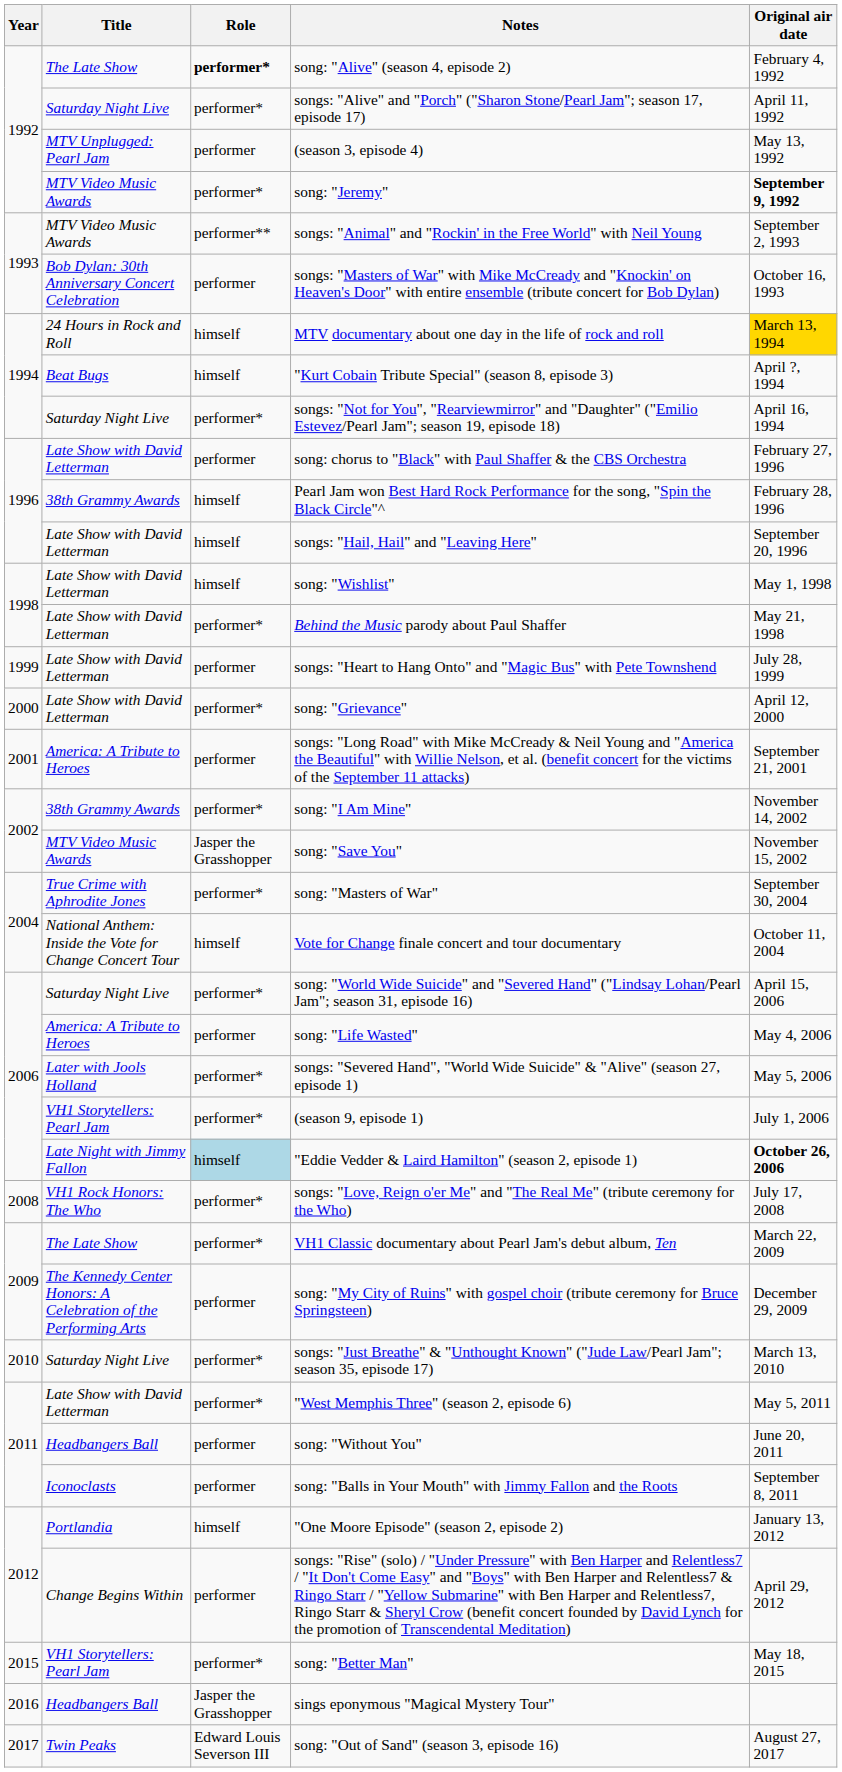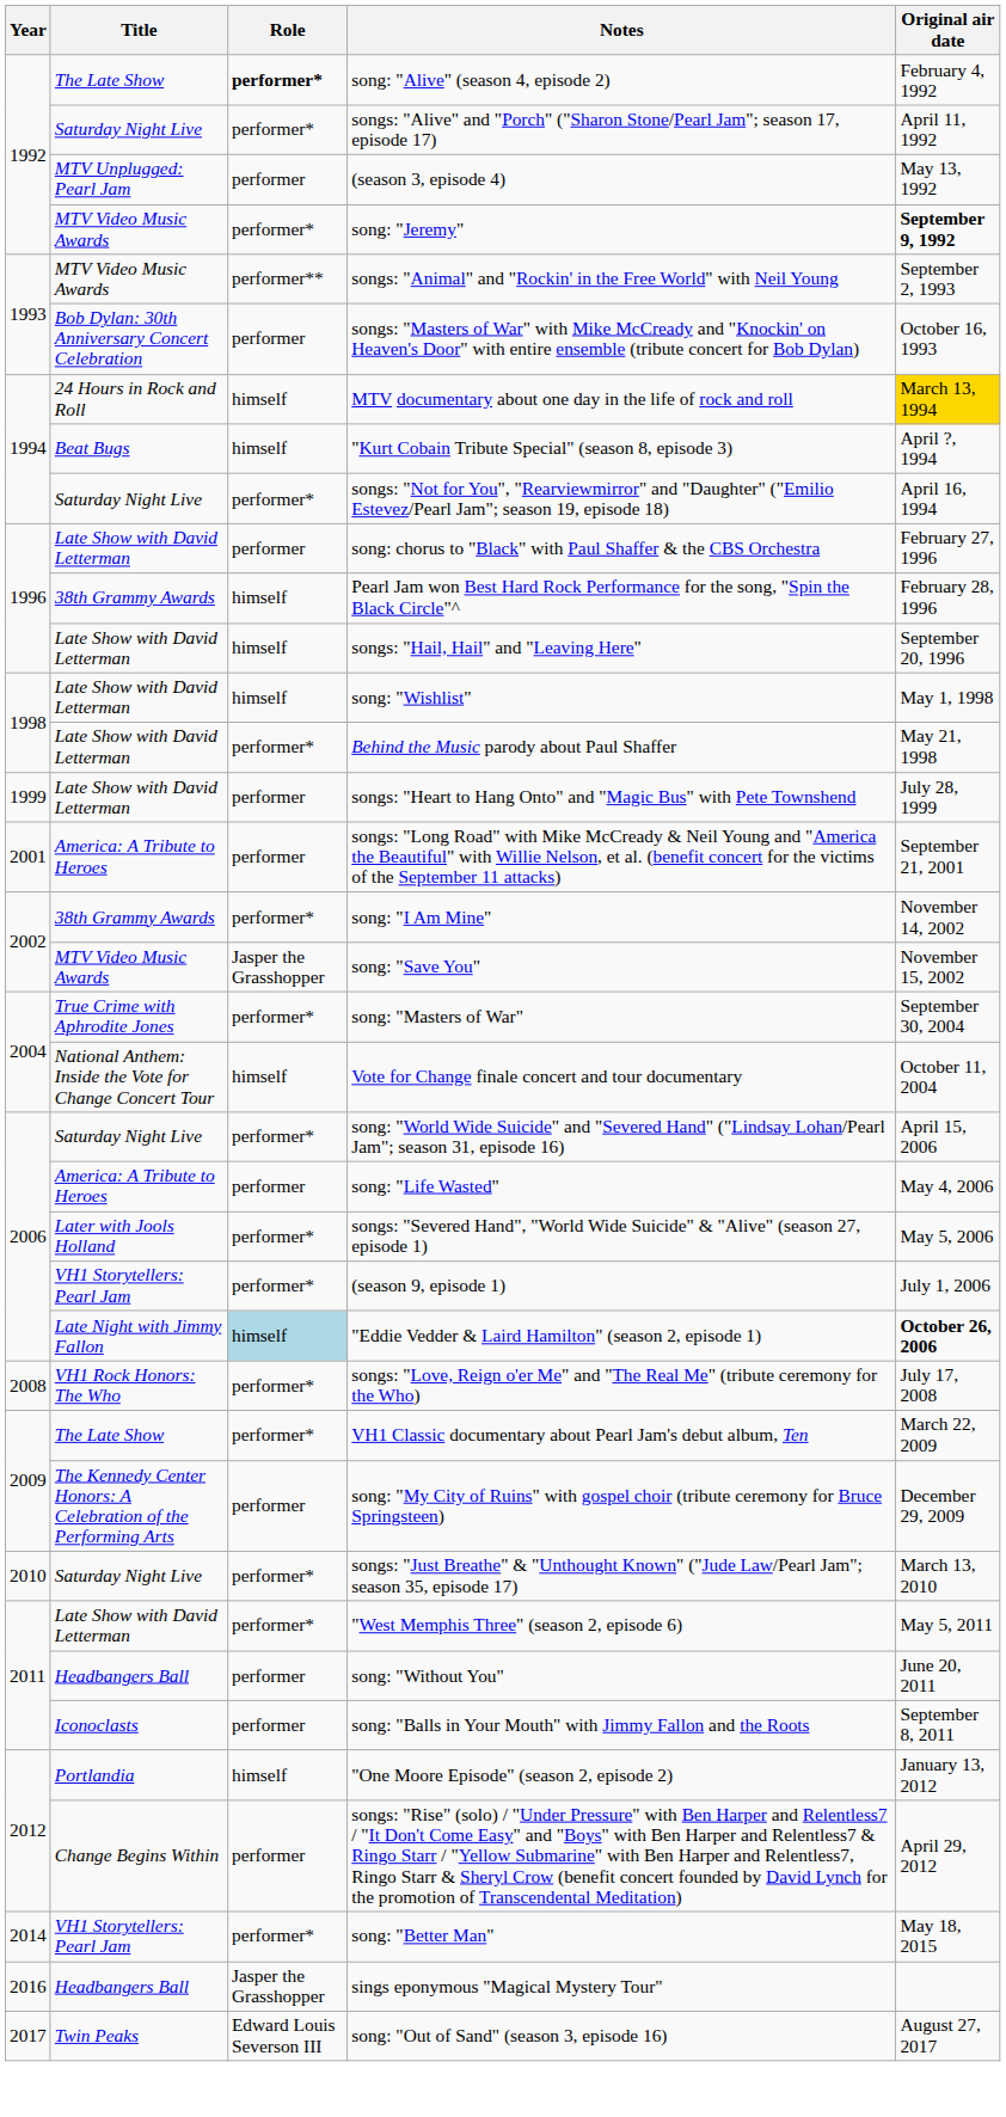 <table class="wikitable sortable">
 <tr>
 <th>Year</th>
 <th>Title</th>
 <th>Role</th>
 <th>Notes</th>
 <th>Original air date</th>
 </tr>
 <tr>
 <td rowspan="4">1992</td>
 <td><em><a href='#'>The Late Show</a></em></td>
 <td><strong>performer*</strong></td>
 <td>song: "<a href='#'>Alive</a>" (season 4, episode 2)</td>
 <td>February 4, 1992</td>
 </tr>
 <tr>
 <td><em><a href='#'>Saturday Night Live</a></em></td>
 <td>performer*</td>
 <td>songs: "Alive" and "<a href='#'>Porch</a>" ("<a href='#'>Sharon Stone</a>/<a href='#'>Pearl Jam</a>"; season 17, episode 17)</td>
 <td>April 11, 1992</td>
 </tr>
 <tr>
 <td><em><a href='#'>MTV Unplugged: Pearl Jam</a></em></td>
 <td>performer</td>
 <td>(season 3, episode 4)</td>
 <td>May 13, 1992</td>
 </tr>
 <tr>
 <td><em><a href='#'>MTV Video Music Awards</a></em></td>
 <td>performer*</td>
 <td>song: "<a href='#'>Jeremy</a>"</td>
 <td><strong>September 9, 1992</strong></td>
 </tr>
 <tr>
 <td rowspan="2">1993</td>
 <td><em>MTV Video Music Awards</em></td>
 <td>performer**</td>
 <td>songs: "<a href='#'>Animal</a>" and "<a href='#'>Rockin' in the Free World</a>" with <a href='#'>Neil Young</a></td>
 <td>September 2, 1993</td>
 </tr>
 <tr>
 <td><em><a href='#'>Bob Dylan: 30th Anniversary Concert Celebration</a></em></td>
 <td>performer</td>
 <td>songs: "<a href='#'>Masters of War</a>" with <a href='#'>Mike McCready</a> and "<a href='#'>Knockin' on Heaven's Door</a>" with entire <a href='#'>ensemble</a> (tribute concert for <a href='#'>Bob Dylan</a>)</td>
 <td>October 16, 1993</td>
 </tr>
 <tr>
 <td rowspan="3">1994</td>
 <td><em>24 Hours in Rock and Roll</em></td>
 <td>himself</td>
 <td><a href='#'>MTV</a> <a href='#'>documentary</a> about one day in the life of <a href='#'>rock and roll</a></td>
 <td style="background: gold;">March 13, 1994</td>
 </tr>
 <tr>
 <td><em><a href='#'>Beat Bugs</a></em></td>
 <td>himself</td>
 <td>"<a href='#'>Kurt Cobain</a> Tribute Special" (season 8, episode 3)</td>
 <td>April ?, 1994</td>
 </tr>
 <tr>
 <td><em>Saturday Night Live</em></td>
 <td>performer*</td>
 <td>songs: "<a href='#'>Not for You</a>", "<a href='#'>Rearviewmirror</a>" and "Daughter" ("<a href='#'>Emilio Estevez</a>/Pearl Jam"; season 19, episode 18)</td>
 <td>April 16, 1994</td>
 </tr>
 <tr>
 <td rowspan="3">1996</td>
 <td><em><a href='#'>Late Show with David Letterman</a></em></td>
 <td>performer</td>
 <td>song: chorus to "<a href='#'>Black</a>" with <a href='#'>Paul Shaffer</a> & the <a href='#'>CBS Orchestra</a></td>
 <td>February 27, 1996</td>
 </tr>
 <tr>
 <td><em><a href='#'>38th Grammy Awards</a></em></td>
 <td>himself</td>
 <td>Pearl Jam won <a href='#'>Best Hard Rock Performance</a> for the song, "<a href='#'>Spin the Black Circle</a>"^</td>
 <td>February 28, 1996</td>
 </tr>
 <tr>
 <td><em>Late Show with David Letterman</em></td>
 <td>himself</td>
 <td>songs: "<a href='#'>Hail, Hail</a>" and "<a href='#'>Leaving Here</a>"</td>
 <td>September 20, 1996</td>
 </tr>
 <tr>
 <td rowspan="2">1998</td>
 <td><em>Late Show with David Letterman</em></td>
 <td>himself</td>
 <td>song: "<a href='#'>Wishlist</a>"</td>
 <td>May 1, 1998</td>
 </tr>
 <tr>
 <td><em>Late Show with David Letterman</em></td>
 <td>performer*</td>
 <td><em><a href='#'>Behind the Music</a></em> parody about Paul Shaffer</td>
 <td>May 21, 1998</td>
 </tr>
 <tr>
 <td>1999</td>
 <td><em>Late Show with David Letterman</em></td>
 <td>performer</td>
 <td>songs: "Heart to Hang Onto" and "<a href='#'>Magic Bus</a>" with <a href='#'>Pete Townshend</a></td>
 <td>July 28, 1999</td>
-</tr>
-<tr>
-<td>2000</td>
-<td><em>Late Show with David Letterman</em></td>
-<td>performer*</td>
-<td>song: "<a href='#'>Grievance</a>"</td>
-<td>April 12, 2000</td>
 </tr>
 <tr>
 <td>2001</td>
 <td><em><a href='#'>America: A Tribute to Heroes</a></em></td>
 <td>performer</td>
 <td>songs: "Long Road" with Mike McCready & Neil Young and "<a href='#'>America the Beautiful</a>" with <a href='#'>Willie Nelson</a>, et al. (<a href='#'>benefit concert</a> for the victims of the <a href='#'>September 11 attacks</a>)</td>
 <td>September 21, 2001</td>
 </tr>
 <tr>
 <td rowspan="2">2002</td>
 <td><em><a href='#'>38th Grammy Awards</a></em></td>
 <td>performer*</td>
 <td>song: "<a href='#'>I Am Mine</a>"</td>
 <td>November 14, 2002</td>
 </tr>
 <tr>
 <td><em><a href='#'>MTV Video Music Awards</a></em></td>
 <td>Jasper the Grasshopper</td>
 <td>song: "<a href='#'>Save You</a>"</td>
 <td>November 15, 2002</td>
 </tr>
 <tr>
 <td rowspan="2">2004</td>
 <td><em><a href='#'>True Crime with Aphrodite Jones</a></em></td>
 <td>performer*</td>
 <td>song: "Masters of War"</td>
 <td>September 30, 2004</td>
 </tr>
 <tr>
 <td><em>National Anthem: Inside the Vote for Change Concert Tour</em></td>
 <td>himself</td>
 <td><a href='#'>Vote for Change</a> finale concert and tour documentary</td>
 <td>October 11, 2004</td>
 </tr>
 <tr>
 <td rowspan="5">2006</td>
 <td><em>Saturday Night Live</em></td>
 <td>performer*</td>
 <td>song: "<a href='#'>World Wide Suicide</a>" and "<a href='#'>Severed Hand</a>" ("<a href='#'>Lindsay Lohan</a>/Pearl Jam"; season 31, episode 16)</td>
 <td>April 15, 2006</td>
 </tr>
 <tr>
 <td><em><a href='#'>America: A Tribute to Heroes</a></em></td>
 <td>performer</td>
 <td>song: "<a href='#'>Life Wasted</a>"</td>
 <td>May 4, 2006</td>
 </tr>
 <tr>
 <td><em><a href='#'>Later with Jools Holland</a></em></td>
 <td>performer*</td>
 <td>songs: "Severed Hand", "World Wide Suicide" & "Alive" (season 27, episode 1)</td>
 <td>May 5, 2006</td>
 </tr>
 <tr>
 <td><em><a href='#'>VH1 Storytellers: Pearl Jam</a></em></td>
 <td>performer*</td>
 <td>(season 9, episode 1)</td>
 <td>July 1, 2006</td>
 </tr>
 <tr>
 <td><em><a href='#'>Late Night with Jimmy Fallon</a></em></td>
 <td style="background: lightblue;">himself</td>
 <td>"Eddie Vedder & <a href='#'>Laird Hamilton</a>" (season 2, episode 1)</td>
 <td><strong>October 26, 2006</strong></td>
 </tr>
 <tr>
 <td>2008</td>
 <td><em><a href='#'>VH1 Rock Honors: The Who</a></em></td>
 <td>performer*</td>
 <td>songs: "<a href='#'>Love, Reign o'er Me</a>" and "<a href='#'>The Real Me</a>" (tribute ceremony for <a href='#'>the Who</a>)</td>
 <td>July 17, 2008</td>
 </tr>
 <tr>
 <td rowspan="2">2009</td>
 <td><em><a href='#'>The Late Show</a></em></td>
 <td>performer*</td>
 <td><a href='#'>VH1 Classic</a> documentary about Pearl Jam's debut album, <em><a href='#'>Ten</a></em></td>
 <td>March 22, 2009</td>
 </tr>
 <tr>
 <td><em><a href='#'>The Kennedy Center Honors: A Celebration of the Performing Arts</a></em></td>
 <td>performer</td>
 <td>song: "<a href='#'>My City of Ruins</a>" with <a href='#'>gospel choir</a> (tribute ceremony for <a href='#'>Bruce Springsteen</a>)</td>
 <td>December 29, 2009</td>
 </tr>
 <tr>
 <td>2010</td>
 <td><em>Saturday Night Live</em></td>
 <td>performer*</td>
 <td>songs: "<a href='#'>Just Breathe</a>" & "<a href='#'>Unthought Known</a>" ("<a href='#'>Jude Law</a>/Pearl Jam"; season 35, episode 17)</td>
 <td>March 13, 2010</td>
 </tr>
 <tr>
 <td rowspan="3">2011</td>
 <td><em>Late Show with David Letterman</em></td>
 <td>performer*</td>
 <td>"<a href='#'>West Memphis Three</a>" (season 2, episode 6)</td>
 <td>May 5, 2011</td>
 </tr>
 <tr>
 <td><em><a href='#'>Headbangers Ball</a></em></td>
 <td>performer</td>
 <td>song: "Without You"</td>
 <td>June 20, 2011</td>
 </tr>
 <tr>
 <td><em><a href='#'>Iconoclasts</a></em></td>
 <td>performer</td>
 <td>song: "Balls in Your Mouth" with <a href='#'>Jimmy Fallon</a> and <a href='#'>the Roots</a></td>
 <td>September 8, 2011</td>
 </tr>
 <tr>
 <td rowspan="2">2012</td>
 <td><em><a href='#'>Portlandia</a></em></td>
 <td>himself</td>
 <td>"One Moore Episode" (season 2, episode 2)</td>
 <td>January 13, 2012</td>
 </tr>
 <tr>
 <td><em>Change Begins Within</em></td>
 <td>performer</td>
 <td>songs: "Rise" (solo) / "<a href='#'>Under Pressure</a>" with <a href='#'>Ben Harper</a> and <a href='#'>Relentless7</a> / "<a href='#'>It Don't Come Easy</a>" and "<a href='#'>Boys</a>" with Ben Harper and Relentless7 & <a href='#'>Ringo Starr</a> / "<a href='#'>Yellow Submarine</a>" with Ben Harper and Relentless7, Ringo Starr & <a href='#'>Sheryl Crow</a> (benefit concert founded by <a href='#'>David Lynch</a> for the promotion of <a href='#'>Transcendental Meditation</a>)</td>
 <td>April 29, 2012</td>
 </tr>
 <tr>
-<td rowspan="1">2015</td>
+<td rowspan="1">2014</td>
 <td><em><a href='#'>VH1 Storytellers: Pearl Jam</a></em></td>
 <td>performer*</td>
 <td>song: "<a href='#'>Better Man</a>"</td>
 <td>May 18, 2015</td>
 </tr>
 <tr>
 <td>2016</td>
 <td><em><a href='#'>Headbangers Ball</a></em></td>
 <td>Jasper the Grasshopper</td>
 <td>sings eponymous "Magical Mystery Tour"</td>
 <td></td>
 </tr>
 <tr>
 <td>2017</td>
 <td><em><a href='#'>Twin Peaks</a></em></td>
 <td>Edward Louis Severson III</td>
 <td>song: "Out of Sand" (season 3, episode 16)</td>
 <td>August 27, 2017</td>
 </tr>
 </table>
